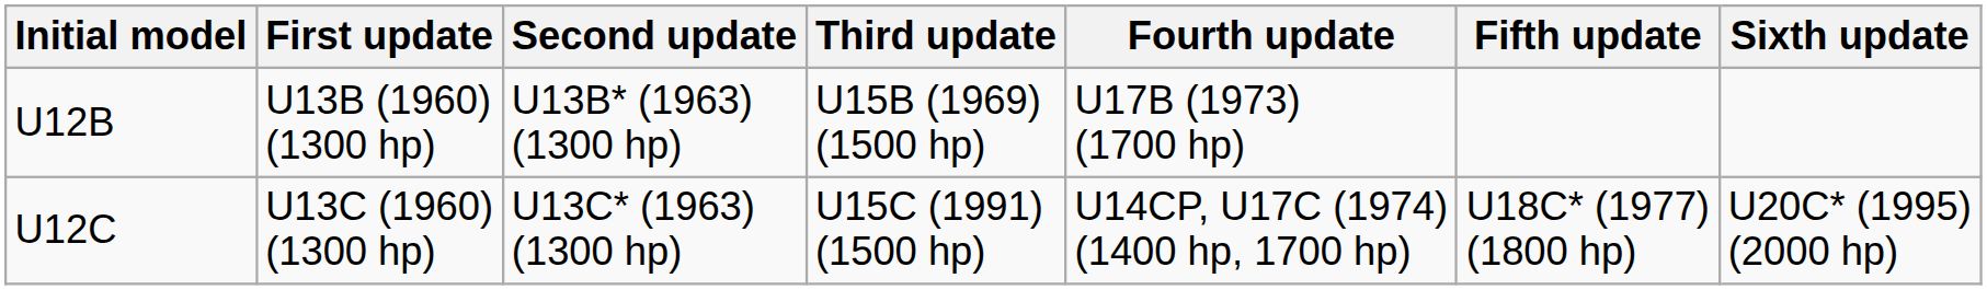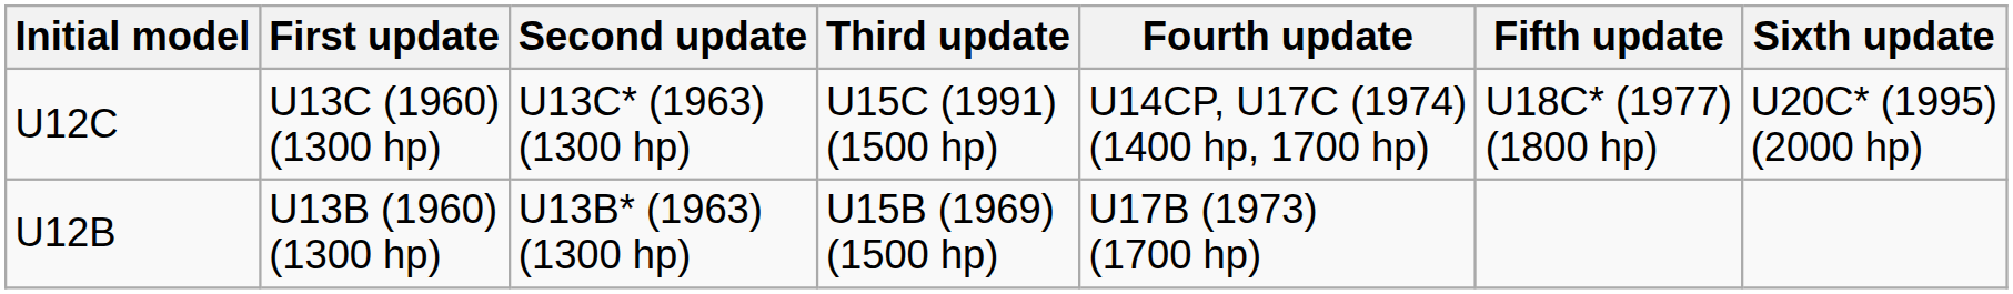 <table class="wikitable">
 <tr>
 <th>Initial model</th>
 <th>First update</th>
 <th>Second update</th>
 <th>Third update</th>
 <th>Fourth update</th>
 <th>Fifth update</th>
 <th>Sixth update</th>
 </tr>
 <tr>
+<td>U12C</td>
+<td>U13C (1960)<br>(1300 hp)</td>
+<td>U13C* (1963)<br>(1300 hp)</td>
+<td>U15C (1991)<br>(1500 hp)</td>
+<td>U14CP, U17C (1974)<br>(1400 hp, 1700 hp)</td>
+<td>U18C* (1977)<br>(1800 hp)</td>
+<td>U20C* (1995)<br>(2000 hp)</td>
+</tr>
+<tr>
 <td>U12B</td>
 <td>U13B (1960)<br>(1300 hp)</td>
 <td>U13B* (1963)<br>(1300 hp)</td>
 <td>U15B (1969)<br>(1500 hp)</td>
 <td>U17B (1973)<br>(1700 hp)</td>
 <td></td>
 <td></td>
 </tr>
-<tr>
-<td>U12C</td>
-<td>U13C (1960)<br>(1300 hp)</td>
-<td>U13C* (1963)<br>(1300 hp)</td>
-<td>U15C (1991)<br>(1500 hp)</td>
-<td>U14CP, U17C (1974)<br>(1400 hp, 1700 hp)</td>
-<td>U18C* (1977)<br>(1800 hp)</td>
-<td>U20C* (1995)<br>(2000 hp)</td>
-</tr>
 </table>
